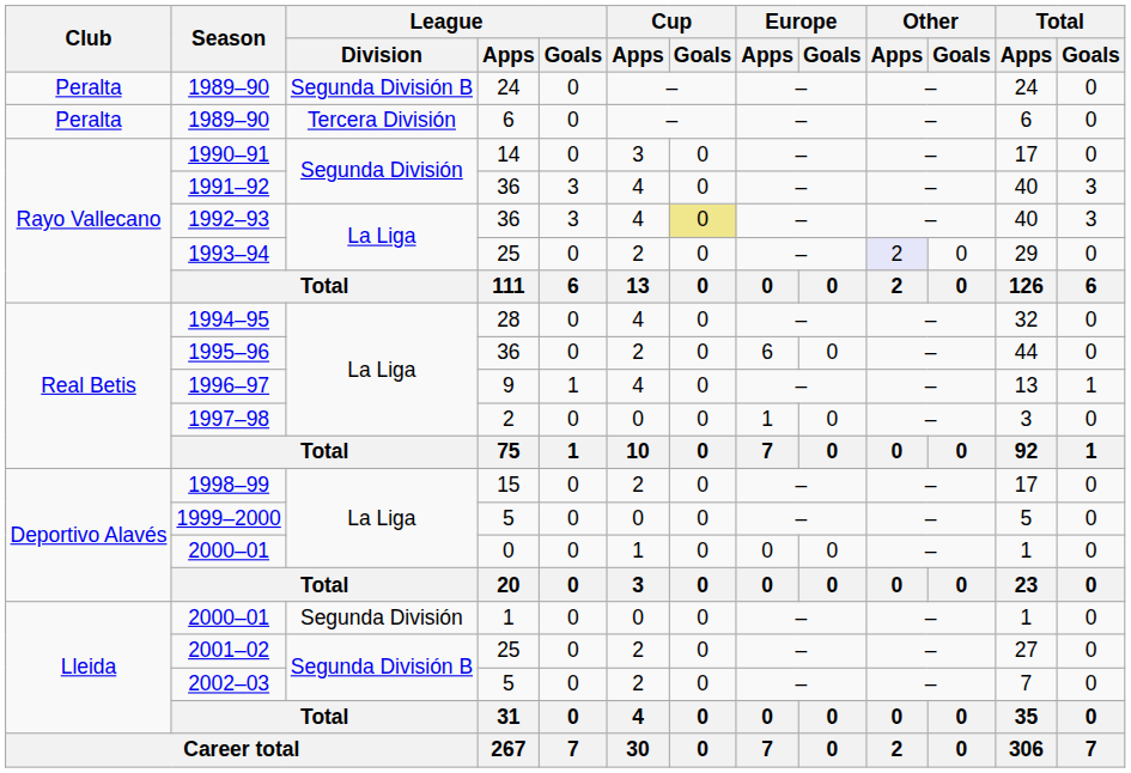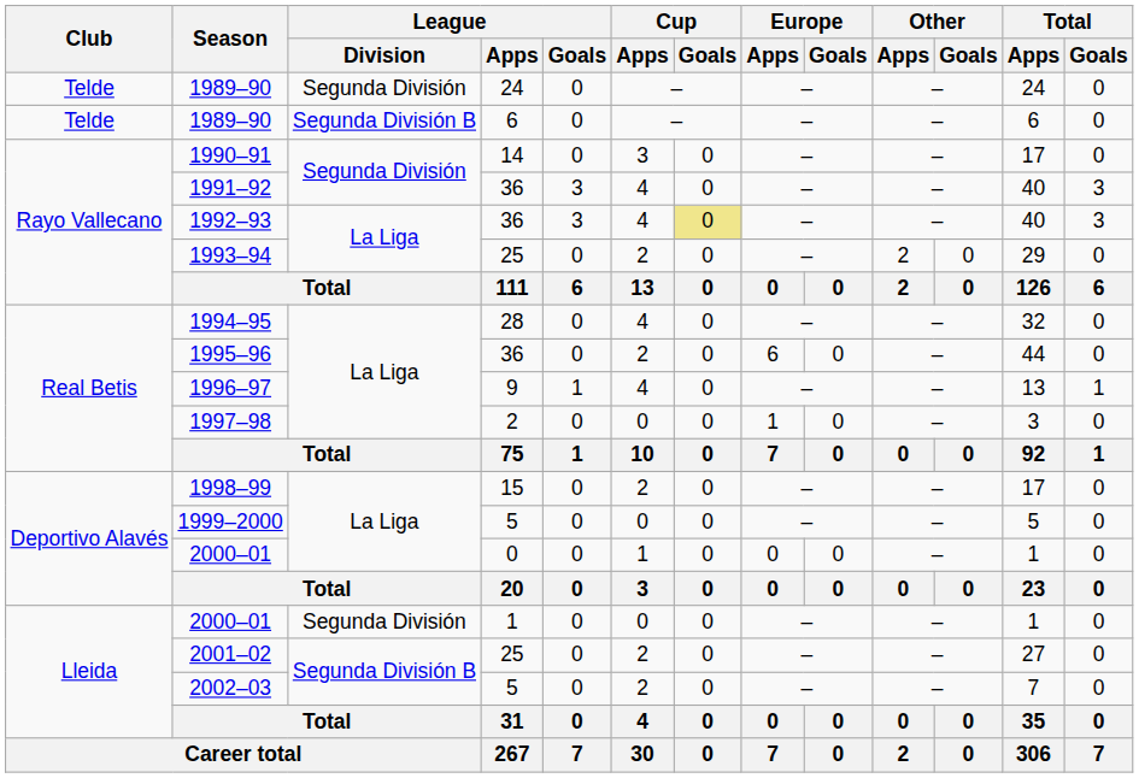 <table class="wikitable" style="text-align:center">
 <tr>
 <th rowspan="2">Club</th>
 <th rowspan="2">Season</th>
 <th colspan="3">League</th>
 <th colspan="2">Cup</th>
 <th colspan="2">Europe</th>
 <th colspan="2">Other</th>
 <th colspan="2">Total</th>
 </tr>
 <tr>
 <th>Division</th>
 <th>Apps</th>
 <th>Goals</th>
 <th>Apps</th>
 <th>Goals</th>
 <th>Apps</th>
 <th>Goals</th>
 <th>Apps</th>
 <th>Goals</th>
 <th>Apps</th>
 <th>Goals</th>
 </tr>
 <tr>
-<td><a href='#'>Peralta</a></td>
+<td><a href='#'>Telde</a></td>
 <td><a href='#'>1989–90</a></td>
-<td><a href='#'>Segunda División B</a></td>
+<td>Segunda División</td>
 <td>24</td>
 <td>0</td>
 <td colspan="2">–</td>
 <td colspan="2">–</td>
 <td colspan="2">–</td>
 <td>24</td>
 <td>0</td>
 </tr>
 <tr>
-<td><a href='#'>Peralta</a></td>
+<td><a href='#'>Telde</a></td>
 <td><a href='#'>1989–90</a></td>
-<td><a href='#'>Tercera División</a></td>
+<td><a href='#'>Segunda División B</a></td>
 <td>6</td>
 <td>0</td>
 <td colspan="2">–</td>
 <td colspan="2">–</td>
 <td colspan="2">–</td>
 <td>6</td>
 <td>0</td>
 </tr>
 <tr>
 <td rowspan="5"><a href='#'>Rayo Vallecano</a></td>
 <td><a href='#'>1990–91</a></td>
 <td rowspan="2"><a href='#'>Segunda División</a></td>
 <td>14</td>
 <td>0</td>
 <td>3</td>
 <td>0</td>
 <td colspan="2">–</td>
 <td colspan="2">–</td>
 <td>17</td>
 <td>0</td>
 </tr>
 <tr>
 <td><a href='#'>1991–92</a></td>
 <td>36</td>
 <td>3</td>
 <td>4</td>
 <td>0</td>
 <td colspan="2">–</td>
 <td colspan="2">–</td>
 <td>40</td>
 <td>3</td>
 </tr>
 <tr>
 <td><a href='#'>1992–93</a></td>
 <td rowspan="2"><a href='#'>La Liga</a></td>
 <td>36</td>
 <td>3</td>
 <td>4</td>
 <td style="background: khaki;">0</td>
 <td colspan="2">–</td>
 <td colspan="2">–</td>
 <td>40</td>
 <td>3</td>
 </tr>
 <tr>
 <td><a href='#'>1993–94</a></td>
 <td>25</td>
 <td>0</td>
 <td>2</td>
 <td>0</td>
 <td colspan="2">–</td>
-<td style="background: lavender;">2</td>
+<td>2</td>
 <td>0</td>
 <td>29</td>
 <td>0</td>
 </tr>
 <tr>
 <th colspan="2">Total</th>
 <th>111</th>
 <th>6</th>
 <th>13</th>
 <th>0</th>
 <th>0</th>
 <th>0</th>
 <th>2</th>
 <th>0</th>
 <th>126</th>
 <th>6</th>
 </tr>
 <tr>
 <td rowspan="5"><a href='#'>Real Betis</a></td>
 <td><a href='#'>1994–95</a></td>
 <td rowspan="4">La Liga</td>
 <td>28</td>
 <td>0</td>
 <td>4</td>
 <td>0</td>
 <td colspan="2">–</td>
 <td colspan="2">–</td>
 <td>32</td>
 <td>0</td>
 </tr>
 <tr>
 <td><a href='#'>1995–96</a></td>
 <td>36</td>
 <td>0</td>
 <td>2</td>
 <td>0</td>
 <td>6</td>
 <td>0</td>
 <td colspan="2">–</td>
 <td>44</td>
 <td>0</td>
 </tr>
 <tr>
 <td><a href='#'>1996–97</a></td>
 <td>9</td>
 <td>1</td>
 <td>4</td>
 <td>0</td>
 <td colspan="2">–</td>
 <td colspan="2">–</td>
 <td>13</td>
 <td>1</td>
 </tr>
 <tr>
 <td><a href='#'>1997–98</a></td>
 <td>2</td>
 <td>0</td>
 <td>0</td>
 <td>0</td>
 <td>1</td>
 <td>0</td>
 <td colspan="2">–</td>
 <td>3</td>
 <td>0</td>
 </tr>
 <tr>
 <th colspan="2">Total</th>
 <th>75</th>
 <th>1</th>
 <th>10</th>
 <th>0</th>
 <th>7</th>
 <th>0</th>
 <th>0</th>
 <th>0</th>
 <th>92</th>
 <th>1</th>
 </tr>
 <tr>
 <td rowspan="4"><a href='#'>Deportivo Alavés</a></td>
 <td><a href='#'>1998–99</a></td>
 <td rowspan="3">La Liga</td>
 <td>15</td>
 <td>0</td>
 <td>2</td>
 <td>0</td>
 <td colspan="2">–</td>
 <td colspan="2">–</td>
 <td>17</td>
 <td>0</td>
 </tr>
 <tr>
 <td><a href='#'>1999–2000</a></td>
 <td>5</td>
 <td>0</td>
 <td>0</td>
 <td>0</td>
 <td colspan="2">–</td>
 <td colspan="2">–</td>
 <td>5</td>
 <td>0</td>
 </tr>
 <tr>
 <td><a href='#'>2000–01</a></td>
 <td>0</td>
 <td>0</td>
 <td>1</td>
 <td>0</td>
 <td>0</td>
 <td>0</td>
 <td colspan="2">–</td>
 <td>1</td>
 <td>0</td>
 </tr>
 <tr>
 <th colspan="2">Total</th>
 <th>20</th>
 <th>0</th>
 <th>3</th>
 <th>0</th>
 <th>0</th>
 <th>0</th>
 <th>0</th>
 <th>0</th>
 <th>23</th>
 <th>0</th>
 </tr>
 <tr>
 <td rowspan="4"><a href='#'>Lleida</a></td>
 <td><a href='#'>2000–01</a></td>
 <td>Segunda División</td>
 <td>1</td>
 <td>0</td>
 <td>0</td>
 <td>0</td>
 <td colspan="2">–</td>
 <td colspan="2">–</td>
 <td>1</td>
 <td>0</td>
 </tr>
 <tr>
 <td><a href='#'>2001–02</a></td>
 <td rowspan="2"><a href='#'>Segunda División B</a></td>
 <td>25</td>
 <td>0</td>
 <td>2</td>
 <td>0</td>
 <td colspan="2">–</td>
 <td colspan="2">–</td>
 <td>27</td>
 <td>0</td>
 </tr>
 <tr>
 <td><a href='#'>2002–03</a></td>
 <td>5</td>
 <td>0</td>
 <td>2</td>
 <td>0</td>
 <td colspan="2">–</td>
 <td colspan="2">–</td>
 <td>7</td>
 <td>0</td>
 </tr>
 <tr>
 <th colspan="2">Total</th>
 <th>31</th>
 <th>0</th>
 <th>4</th>
 <th>0</th>
 <th>0</th>
 <th>0</th>
 <th>0</th>
 <th>0</th>
 <th>35</th>
 <th>0</th>
 </tr>
 <tr>
 <th colspan="3">Career total</th>
 <th>267</th>
 <th>7</th>
 <th>30</th>
 <th>0</th>
 <th>7</th>
 <th>0</th>
 <th>2</th>
 <th>0</th>
 <th>306</th>
 <th>7</th>
 </tr>
 </table>
